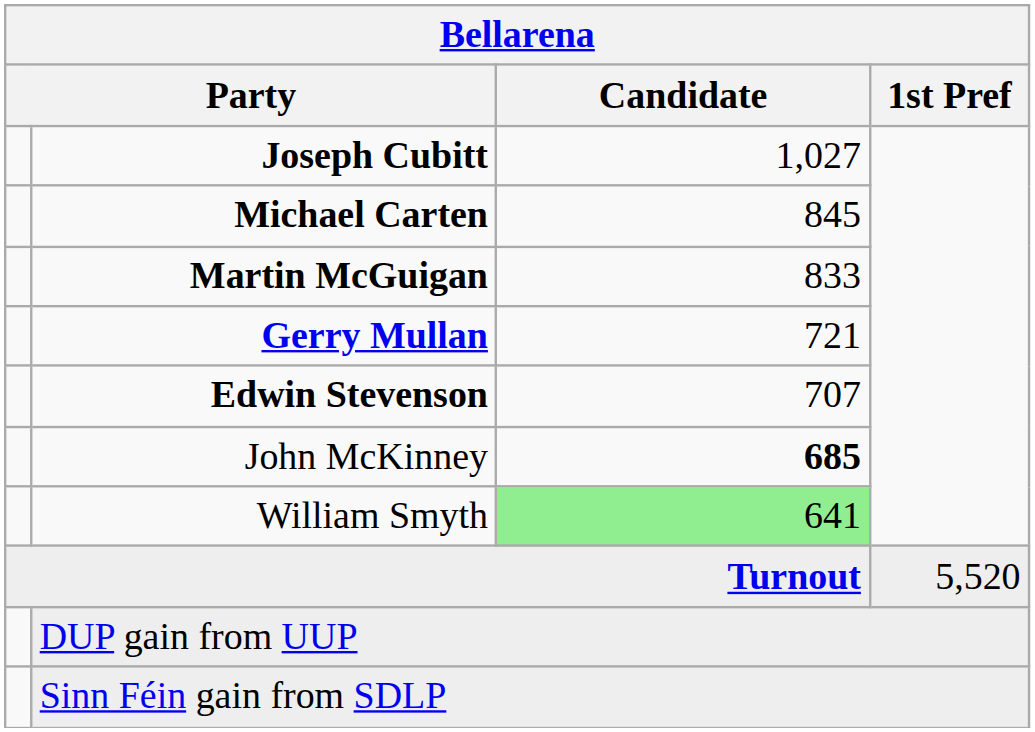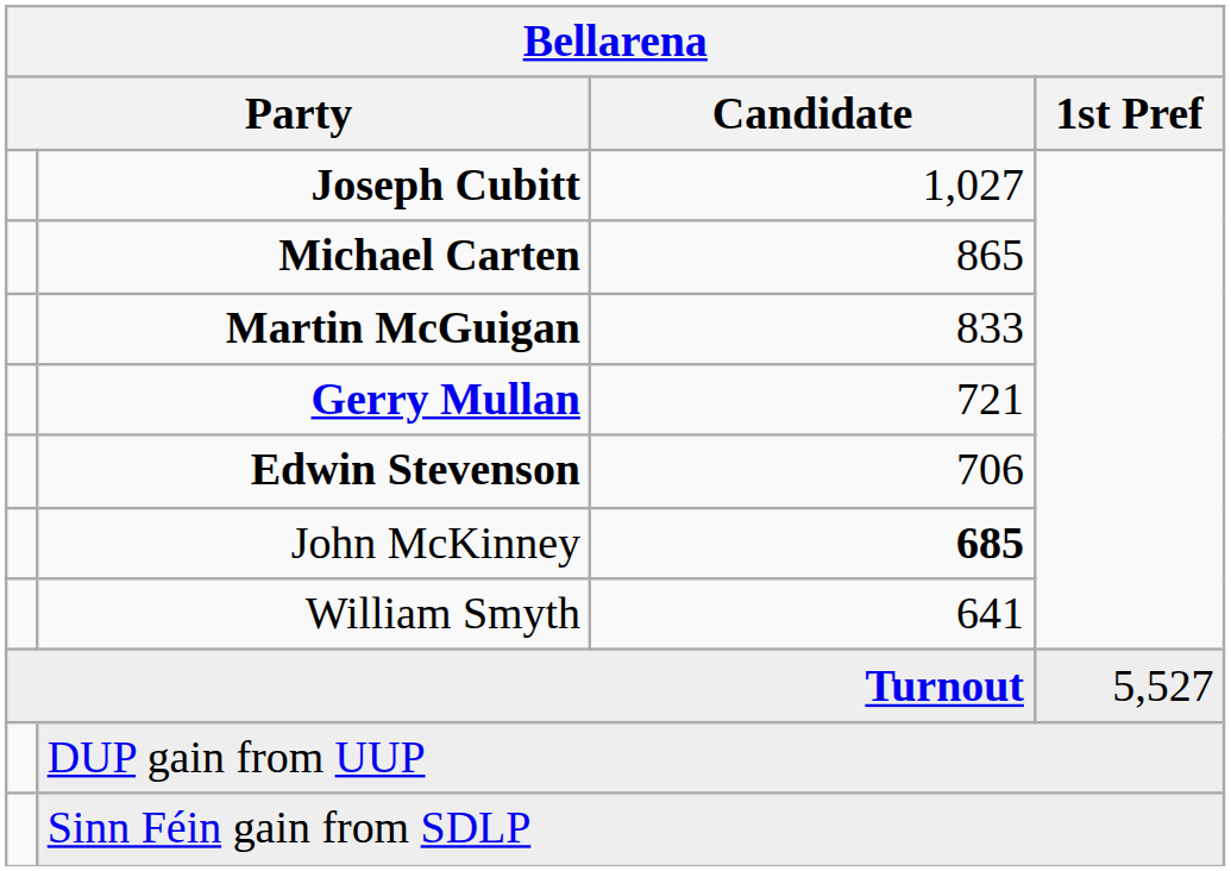 <table class="wikitable">
 <tr>
 <th colspan="4" align="center"><a href='#'>Bellarena</a></th>
 </tr>
 <tr>
 <th colspan="2" align="center" width=200>Party</th>
 <th width=150>Candidate</th>
 <th width=60>1st Pref</th>
 </tr>
 <tr>
 <td></td>
 <td align="right"><strong>Joseph Cubitt</strong></td>
 <td align="right">1,027</td>
 </tr>
 <tr>
 <td></td>
 <td align="right"><strong>Michael Carten</strong></td>
-<td align="right">845</td>
+<td align="right">865</td>
 </tr>
 <tr>
 <td></td>
 <td align="right"><strong>Martin McGuigan</strong></td>
 <td align="right">833</td>
 </tr>
 <tr>
 <td></td>
 <td align="right"><strong><a href='#'>Gerry Mullan</a></strong></td>
 <td align="right">721</td>
 </tr>
 <tr>
 <td></td>
 <td align="right"><strong>Edwin Stevenson</strong></td>
-<td align="right">707</td>
+<td align="right">706</td>
 </tr>
 <tr>
 <td></td>
 <td align="right">John McKinney</td>
 <td align="right"><strong>685</strong></td>
 </tr>
 <tr>
 <td></td>
 <td align="right">William Smyth</td>
-<td align="right" style="background: lightgreen;">641</td>
+<td align="right">641</td>
 </tr>
 <tr bgcolor="EEEEEE">
 <td colspan=3 align="right"><strong><a href='#'>Turnout</a></strong></td>
-<td align="right">5,520</td>
+<td align="right">5,527</td>
 </tr>
 <tr>
 <td bgcolor=></td>
 <td colspan=3 bgcolor="EEEEEE"><a href='#'>DUP</a> gain from <a href='#'>UUP</a></td>
 </tr>
 <tr>
 <td bgcolor=></td>
 <td colspan=3 bgcolor="EEEEEE"><a href='#'>Sinn Féin</a> gain from <a href='#'>SDLP</a></td>
 </tr>
 </table>
